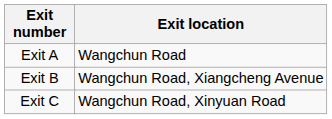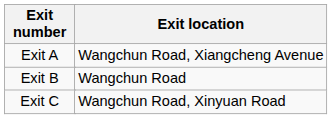 <table class="wikitable">
 <tr>
 <th style="width:70px" colspan="2">Exit number</th>
 <th>Exit location</th>
 </tr>
 <tr>
 <td align="center" colspan="2">Exit A</td>
-<td>Wangchun Road</td>
+<td>Wangchun Road, Xiangcheng Avenue</td>
 </tr>
 <tr>
 <td align="center" colspan="2">Exit B</td>
-<td>Wangchun Road, Xiangcheng Avenue</td>
+<td>Wangchun Road</td>
 </tr>
 <tr>
 <td align="center" colspan="2">Exit C</td>
 <td>Wangchun Road, Xinyuan Road</td>
 </tr>
 </table>
